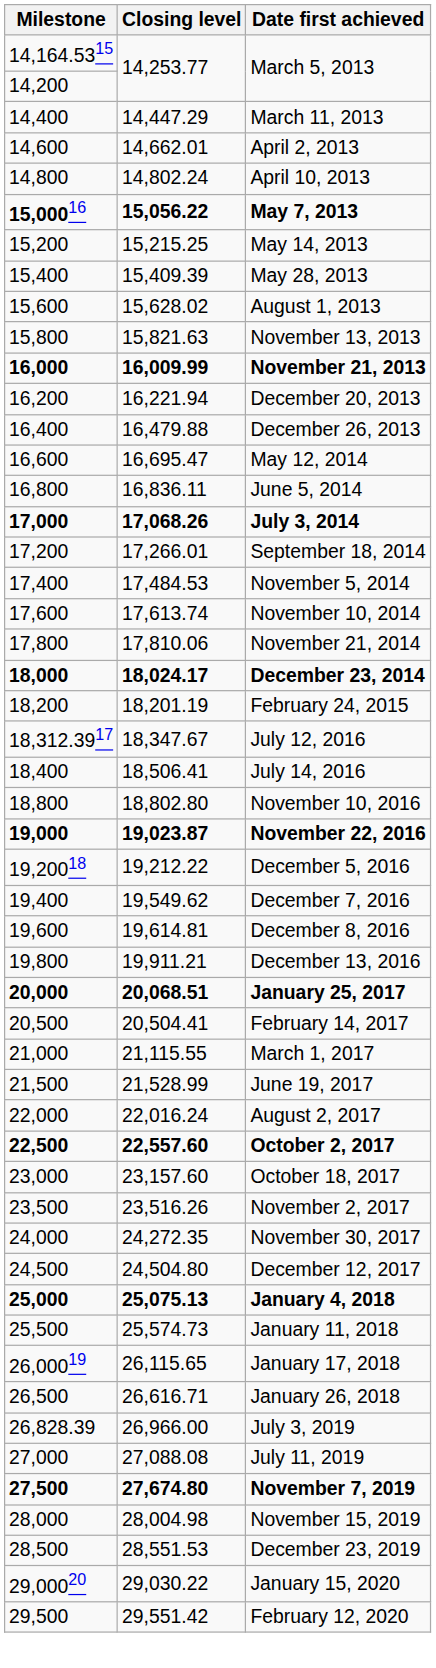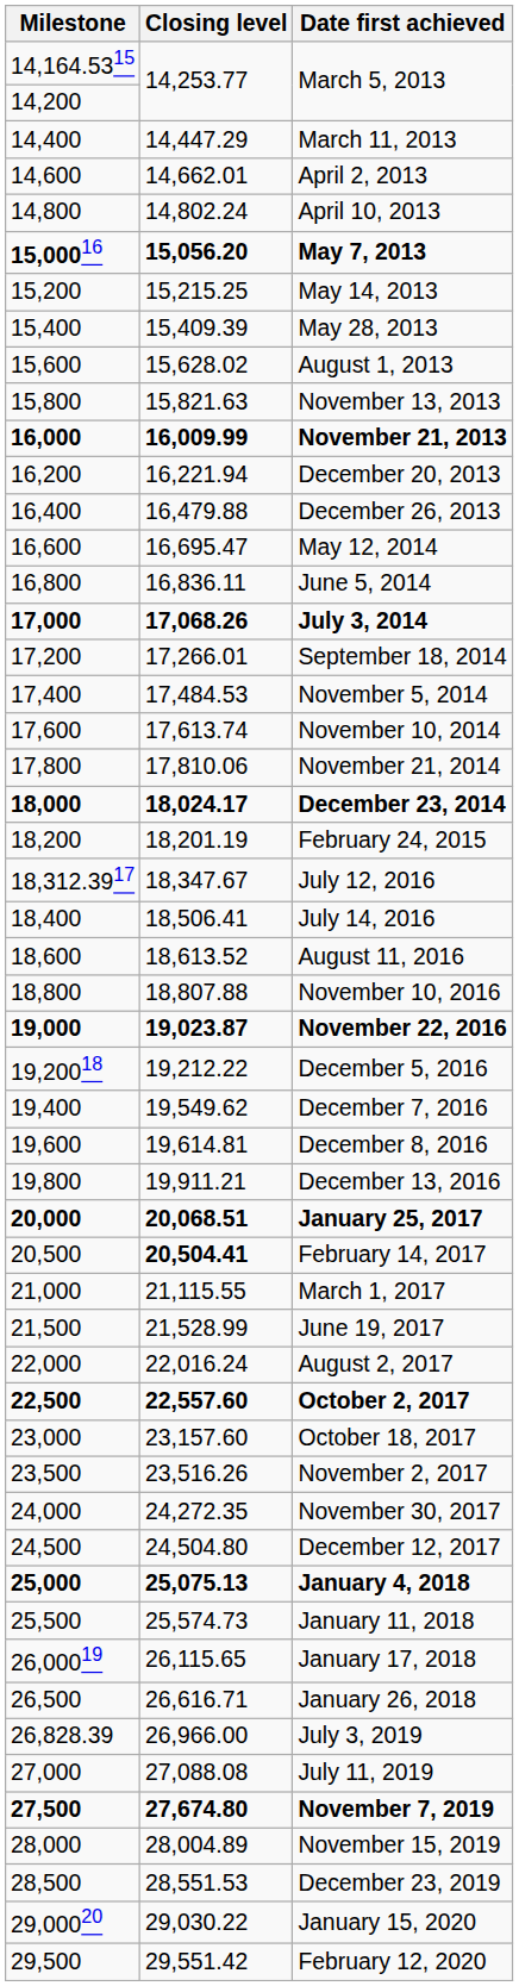 <table class="wikitable">
 <tr>
 <th>Milestone</th>
 <th>Closing level</th>
 <th>Date first achieved</th>
 </tr>
 <tr>
 <td>14,164.53<a href='#'><sup>15</sup></a></td>
 <td rowspan="2">14,253.77</td>
 <td rowspan="2">March 5, 2013</td>
 </tr>
 <tr>
 <td>14,200</td>
 </tr>
 <tr>
 <td>14,400</td>
 <td>14,447.29</td>
 <td>March 11, 2013</td>
 </tr>
 <tr>
 <td>14,600</td>
 <td>14,662.01</td>
 <td>April 2, 2013</td>
 </tr>
 <tr>
 <td>14,800</td>
 <td>14,802.24</td>
 <td>April 10, 2013</td>
 </tr>
 <tr>
 <td><strong>15,000</strong><a href='#'><sup>16</sup></a></td>
-<td><strong>15,056.22</strong></td>
+<td><strong>15,056.20</strong></td>
 <td><strong>May 7, 2013</strong></td>
 </tr>
 <tr>
 <td>15,200</td>
 <td>15,215.25</td>
 <td>May 14, 2013</td>
 </tr>
 <tr>
 <td>15,400</td>
 <td>15,409.39</td>
 <td>May 28, 2013</td>
 </tr>
 <tr>
 <td>15,600</td>
 <td>15,628.02</td>
 <td>August 1, 2013</td>
 </tr>
 <tr>
 <td>15,800</td>
 <td>15,821.63</td>
 <td>November 13, 2013</td>
 </tr>
 <tr>
 <td><strong>16,000</strong></td>
 <td><strong>16,009.99</strong></td>
 <td><strong>November 21, 2013</strong></td>
 </tr>
 <tr>
 <td>16,200</td>
 <td>16,221.94</td>
 <td>December 20, 2013</td>
 </tr>
 <tr>
 <td>16,400</td>
 <td>16,479.88</td>
 <td>December 26, 2013</td>
 </tr>
 <tr>
 <td>16,600</td>
 <td>16,695.47</td>
 <td>May 12, 2014</td>
 </tr>
 <tr>
 <td>16,800</td>
 <td>16,836.11</td>
 <td>June 5, 2014</td>
 </tr>
 <tr>
 <td><strong>17,000</strong></td>
 <td><strong>17,068.26</strong></td>
 <td><strong>July 3, 2014</strong></td>
 </tr>
 <tr>
 <td>17,200</td>
 <td>17,266.01</td>
 <td>September 18, 2014</td>
 </tr>
 <tr>
 <td>17,400</td>
 <td>17,484.53</td>
 <td>November 5, 2014</td>
 </tr>
 <tr>
 <td>17,600</td>
 <td>17,613.74</td>
 <td>November 10, 2014</td>
 </tr>
 <tr>
 <td>17,800</td>
 <td>17,810.06</td>
 <td>November 21, 2014</td>
 </tr>
 <tr>
 <td><strong>18,000</strong></td>
 <td><strong>18,024.17</strong></td>
 <td><strong>December 23, 2014</strong></td>
 </tr>
 <tr>
 <td>18,200</td>
 <td>18,201.19</td>
 <td>February 24, 2015</td>
 </tr>
 <tr>
 <td>18,312.39<a href='#'><sup>17</sup></a></td>
 <td rowspan="1">18,347.67</td>
 <td rowspan="1">July 12, 2016</td>
 </tr>
 <tr>
 <td>18,400</td>
 <td>18,506.41</td>
 <td>July 14, 2016</td>
 </tr>
 <tr>
+<td>18,600</td>
+<td>18,613.52</td>
+<td>August 11, 2016</td>
+</tr>
+<tr>
 <td>18,800</td>
-<td>18,802.80</td>
+<td>18,807.88</td>
 <td>November 10, 2016</td>
 </tr>
 <tr>
 <td><strong>19,000</strong></td>
 <td><strong>19,023.87</strong></td>
 <td><strong>November 22, 2016</strong></td>
 </tr>
 <tr>
 <td>19,200<a href='#'><sup>18</sup></a></td>
 <td>19,212.22</td>
 <td>December 5, 2016</td>
 </tr>
 <tr>
 <td>19,400</td>
 <td>19,549.62</td>
 <td>December 7, 2016</td>
 </tr>
 <tr>
 <td>19,600</td>
 <td>19,614.81</td>
 <td>December 8, 2016</td>
 </tr>
 <tr>
 <td>19,800</td>
 <td>19,911.21</td>
 <td>December 13, 2016</td>
 </tr>
 <tr>
 <td><strong>20,000</strong></td>
 <td><strong>20,068.51</strong></td>
 <td><strong>January 25, 2017</strong></td>
 </tr>
 <tr>
 <td>20,500</td>
-<td>20,504.41</td>
+<td><strong>20,504.41</strong></td>
 <td>February 14, 2017</td>
 </tr>
 <tr>
 <td>21,000</td>
 <td>21,115.55</td>
 <td>March 1, 2017</td>
 </tr>
 <tr>
 <td>21,500</td>
 <td>21,528.99</td>
 <td>June 19, 2017</td>
 </tr>
 <tr>
 <td>22,000</td>
 <td>22,016.24</td>
 <td>August 2, 2017</td>
 </tr>
 <tr>
 <td><strong>22,500</strong></td>
 <td><strong>22,557.60</strong></td>
 <td><strong>October 2, 2017</strong></td>
 </tr>
 <tr>
 <td>23,000</td>
 <td>23,157.60</td>
 <td>October 18, 2017</td>
 </tr>
 <tr>
 <td>23,500</td>
 <td>23,516.26</td>
 <td>November 2, 2017</td>
 </tr>
 <tr>
 <td>24,000</td>
 <td>24,272.35</td>
 <td>November 30, 2017</td>
 </tr>
 <tr>
 <td>24,500</td>
 <td>24,504.80</td>
 <td>December 12, 2017</td>
 </tr>
 <tr>
 <td><strong>25,000</strong></td>
 <td><strong>25,075.13</strong></td>
 <td><strong>January 4, 2018</strong></td>
 </tr>
 <tr>
 <td>25,500</td>
 <td>25,574.73</td>
 <td>January 11, 2018</td>
 </tr>
 <tr>
 <td>26,000<a href='#'><sup>19</sup></a></td>
 <td>26,115.65</td>
 <td>January 17, 2018</td>
 </tr>
 <tr>
 <td>26,500</td>
 <td>26,616.71</td>
 <td>January 26, 2018</td>
 </tr>
 <tr>
 <td>26,828.39</td>
 <td>26,966.00</td>
 <td>July 3, 2019</td>
 </tr>
 <tr>
 <td>27,000</td>
 <td>27,088.08</td>
 <td>July 11, 2019</td>
 </tr>
 <tr>
 <td><strong>27,500</strong></td>
 <td><strong>27,674.80</strong></td>
 <td><strong>November 7, 2019</strong></td>
 </tr>
 <tr>
 <td>28,000</td>
-<td>28,004.98</td>
+<td>28,004.89</td>
 <td>November 15, 2019</td>
 </tr>
 <tr>
 <td>28,500</td>
 <td>28,551.53</td>
 <td>December 23, 2019</td>
 </tr>
 <tr>
 <td>29,000<a href='#'><sup>20</sup></a></td>
 <td>29,030.22</td>
 <td>January 15, 2020</td>
 </tr>
 <tr>
 <td>29,500</td>
 <td>29,551.42</td>
 <td>February 12, 2020</td>
 </tr>
 </table>
